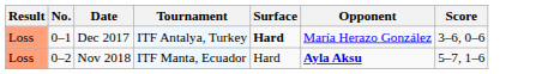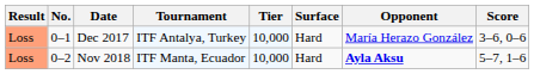 <table class="sortable wikitable">
 <tr>
 <th>Result</th>
 <th>No.</th>
 <th>Date</th>
 <th>Tournament</th>
+<th>Tier</th>
 <th>Surface</th>
 <th>Opponent</th>
 <th class="unsortable">Score</th>
 </tr>
 <tr>
 <td style="background:#ffa07a;">Loss</td>
 <td>0–1</td>
 <td>Dec 2017</td>
 <td style="background:#f0f8ff;">ITF Antalya, Turkey</td>
-<td><strong>Hard</strong></td>
+<td style="background:#f0f8ff;">10,000</td>
+<td>Hard</td>
 <td> <a href='#'>María Herazo González</a></td>
 <td>3–6, 0–6</td>
 </tr>
 <tr>
 <td style="background:#ffa07a;">Loss</td>
 <td>0–2</td>
 <td>Nov 2018</td>
 <td style="background:#f0f8ff;">ITF Manta, Ecuador</td>
+<td style="background:#f0f8ff;">10,000</td>
 <td>Hard</td>
 <td><strong> <a href='#'>Ayla Aksu</a></strong></td>
 <td>5–7, 1–6</td>
 </tr>
 </table>
